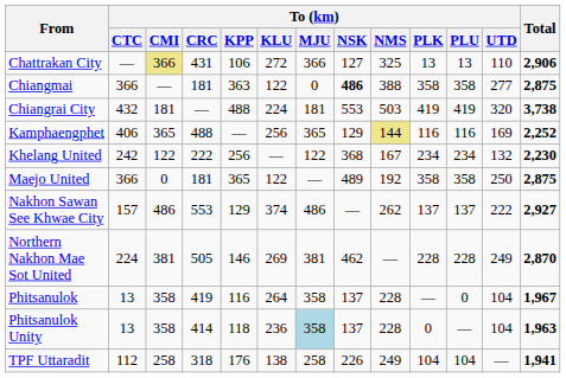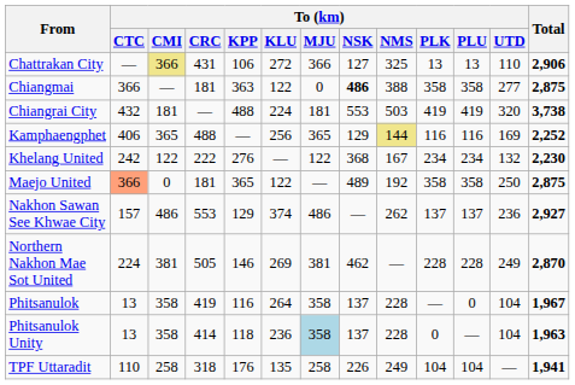 <table class="wikitable sortable">
 <tr>
 <th rowspan=2>From</th>
 <th colspan=11>To (<a href='#'>km</a>)</th>
 <th rowspan=2>Total</th>
 </tr>
 <tr>
 <th><a href='#'>CTC</a></th>
 <th><a href='#'>CMI</a></th>
 <th><a href='#'>CRC</a></th>
 <th><a href='#'>KPP</a></th>
 <th><a href='#'>KLU</a></th>
 <th><a href='#'>MJU</a></th>
 <th><a href='#'>NSK</a></th>
 <th><a href='#'>NMS</a></th>
 <th><a href='#'>PLK</a></th>
 <th><a href='#'>PLU</a></th>
 <th><a href='#'>UTD</a></th>
 </tr>
 <tr>
 <td><a href='#'>Chattrakan City</a></td>
 <td align="center">—</td>
 <td align="center" style="background: khaki;">366</td>
 <td align="center">431</td>
 <td align="center">106</td>
 <td align="center">272</td>
 <td align="center">366</td>
 <td align="center">127</td>
 <td align="center">325</td>
 <td align="center">13</td>
 <td align="center">13</td>
 <td align="center">110</td>
 <td align="center"><strong>2,906</strong></td>
 </tr>
 <tr>
 <td><a href='#'>Chiangmai</a></td>
 <td align="center">366</td>
 <td align="center">—</td>
 <td align="center">181</td>
 <td align="center">363</td>
 <td align="center">122</td>
 <td align="center">0</td>
 <td align="center"><strong>486</strong></td>
 <td align="center">388</td>
 <td align="center">358</td>
 <td align="center">358</td>
 <td align="center">277</td>
 <td align="center"><strong>2,875</strong></td>
 </tr>
 <tr>
 <td><a href='#'>Chiangrai City</a></td>
 <td align="center">432</td>
 <td align="center">181</td>
 <td align="center">—</td>
 <td align="center">488</td>
 <td align="center">224</td>
 <td align="center">181</td>
 <td align="center">553</td>
 <td align="center">503</td>
 <td align="center">419</td>
 <td align="center">419</td>
 <td align="center">320</td>
 <td align="center"><strong>3,738</strong></td>
 </tr>
 <tr>
 <td><a href='#'>Kamphaengphet</a></td>
 <td align="center">406</td>
 <td align="center">365</td>
 <td align="center">488</td>
 <td align="center">—</td>
 <td align="center">256</td>
 <td align="center">365</td>
 <td align="center">129</td>
 <td align="center" style="background: khaki;">144</td>
 <td align="center">116</td>
 <td align="center">116</td>
 <td align="center">169</td>
 <td align="center"><strong>2,252</strong></td>
 </tr>
 <tr>
 <td><a href='#'>Khelang United</a></td>
 <td align="center">242</td>
 <td align="center">122</td>
 <td align="center">222</td>
-<td align="center">256</td>
+<td align="center">276</td>
 <td align="center">—</td>
 <td align="center">122</td>
 <td align="center">368</td>
 <td align="center">167</td>
 <td align="center">234</td>
 <td align="center">234</td>
 <td align="center">132</td>
 <td align="center"><strong>2,230</strong></td>
 </tr>
 <tr>
 <td><a href='#'>Maejo United</a></td>
-<td align="center">366</td>
+<td align="center" style="background: lightsalmon;">366</td>
 <td align="center">0</td>
 <td align="center">181</td>
 <td align="center">365</td>
 <td align="center">122</td>
 <td align="center">—</td>
 <td align="center">489</td>
 <td align="center">192</td>
 <td align="center">358</td>
 <td align="center">358</td>
 <td align="center">250</td>
 <td align="center"><strong>2,875</strong></td>
 </tr>
 <tr>
 <td><a href='#'>Nakhon Sawan See Khwae City</a></td>
 <td align="center">157</td>
 <td align="center">486</td>
 <td align="center">553</td>
 <td align="center">129</td>
 <td align="center">374</td>
 <td align="center">486</td>
 <td align="center">—</td>
 <td align="center">262</td>
 <td align="center">137</td>
 <td align="center">137</td>
-<td align="center">222</td>
+<td align="center">236</td>
 <td align="center"><strong>2,927</strong></td>
 </tr>
 <tr>
 <td><a href='#'>Northern Nakhon Mae Sot United</a></td>
 <td align="center">224</td>
 <td align="center">381</td>
 <td align="center">505</td>
 <td align="center">146</td>
 <td align="center">269</td>
 <td align="center">381</td>
 <td align="center">462</td>
 <td align="center">—</td>
 <td align="center">228</td>
 <td align="center">228</td>
 <td align="center">249</td>
 <td align="center"><strong>2,870</strong></td>
 </tr>
 <tr>
 <td><a href='#'>Phitsanulok</a></td>
 <td align="center">13</td>
 <td align="center">358</td>
 <td align="center">419</td>
 <td align="center">116</td>
 <td align="center">264</td>
 <td align="center">358</td>
 <td align="center">137</td>
 <td align="center">228</td>
 <td align="center">—</td>
 <td align="center">0</td>
 <td align="center">104</td>
 <td align="center"><strong>1,967</strong></td>
 </tr>
 <tr>
 <td><a href='#'>Phitsanulok Unity</a></td>
 <td align="center">13</td>
 <td align="center">358</td>
 <td align="center">414</td>
 <td align="center">118</td>
 <td align="center">236</td>
 <td align="center" style="background: lightblue;">358</td>
 <td align="center">137</td>
 <td align="center">228</td>
 <td align="center">0</td>
 <td align="center">—</td>
 <td align="center">104</td>
 <td align="center"><strong>1,963</strong></td>
 </tr>
 <tr>
 <td><a href='#'>TPF Uttaradit</a></td>
-<td align="center">112</td>
+<td align="center">110</td>
 <td align="center">258</td>
 <td align="center">318</td>
 <td align="center">176</td>
-<td align="center">138</td>
+<td align="center">135</td>
 <td align="center">258</td>
 <td align="center">226</td>
 <td align="center">249</td>
 <td align="center">104</td>
 <td align="center">104</td>
 <td align="center">—</td>
 <td align="center"><strong>1,941</strong></td>
 </tr>
 </table>
